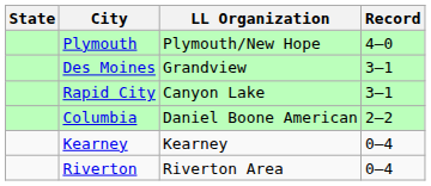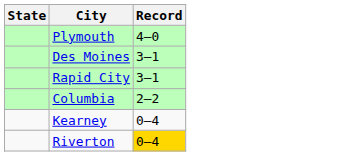 <table class="wikitable">
 <tr>
 <th>State</th>
 <th>City</th>
-<th>LL Organization</th>
 <th>Record</th>
 </tr>
 <tr bgcolor=#bbffbb>
 <td><strong></strong></td>
 <td><a href='#'>Plymouth</a></td>
-<td>Plymouth/New Hope</td>
 <td>4–0</td>
 </tr>
 <tr bgcolor=#bbffbb>
 <td><strong></strong></td>
 <td><a href='#'>Des Moines</a></td>
-<td>Grandview</td>
 <td>3–1</td>
 </tr>
 <tr bgcolor=#bbffbb>
 <td><strong></strong></td>
 <td><a href='#'>Rapid City</a></td>
-<td>Canyon Lake</td>
 <td>3–1</td>
 </tr>
 <tr bgcolor=#bbffbb>
 <td><strong></strong></td>
 <td><a href='#'>Columbia</a></td>
-<td>Daniel Boone American</td>
 <td>2–2</td>
 </tr>
 <tr>
 <td><strong></strong></td>
 <td><a href='#'>Kearney</a></td>
-<td>Kearney</td>
 <td>0–4</td>
 </tr>
 <tr>
 <td><strong></strong></td>
 <td><a href='#'>Riverton</a></td>
-<td>Riverton Area</td>
-<td>0–4</td>
+<td style="background: gold;">0–4</td>
 </tr>
 </table>
